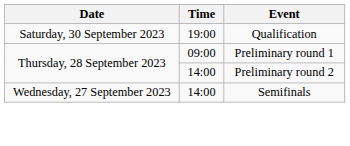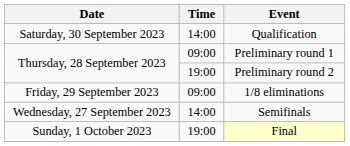 <table class = "wikitable" style="text-align:center;">
 <tr>
 <th width=220>Date</th>
 <th width=50>Time</th>
 <th width=150>Event</th>
 </tr>
 <tr>
 <td>Saturday, 30 September 2023</td>
-<td>19:00</td>
+<td>14:00</td>
 <td>Qualification</td>
 </tr>
 <tr>
 <td rowspan=2>Thursday, 28 September 2023</td>
 <td>09:00</td>
 <td>Preliminary round 1</td>
 </tr>
 <tr>
-<td>14:00</td>
+<td>19:00</td>
 <td>Preliminary round 2</td>
+</tr>
+<tr>
+<td>Friday, 29 September 2023</td>
+<td>09:00</td>
+<td>1/8 eliminations</td>
 </tr>
 <tr>
 <td>Wednesday, 27 September 2023</td>
 <td>14:00</td>
 <td>Semifinals</td>
 </tr>
+<tr>
+<td>Sunday, 1 October 2023</td>
+<td>19:00</td>
+<td style="background:#ffffcc;">Final</td>
+</tr>
 </table>
